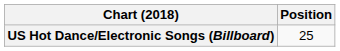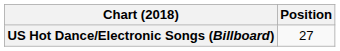 <table class="wikitable plainrowheaders" style="text-align:center">
 <tr>
 <th scope="col">Chart (2018)</th>
 <th scope="col">Position</th>
 </tr>
 <tr>
 <th scope="row">US Hot Dance/Electronic Songs (<em>Billboard</em>)</th>
-<td>25</td>
+<td>27</td>
 </tr>
 </table>
